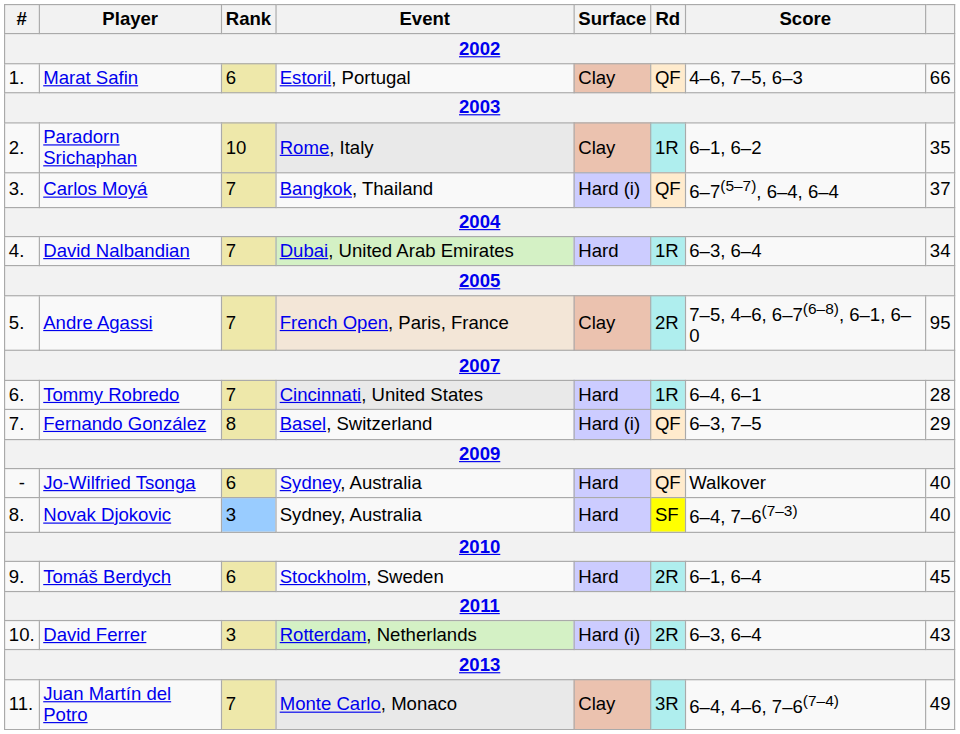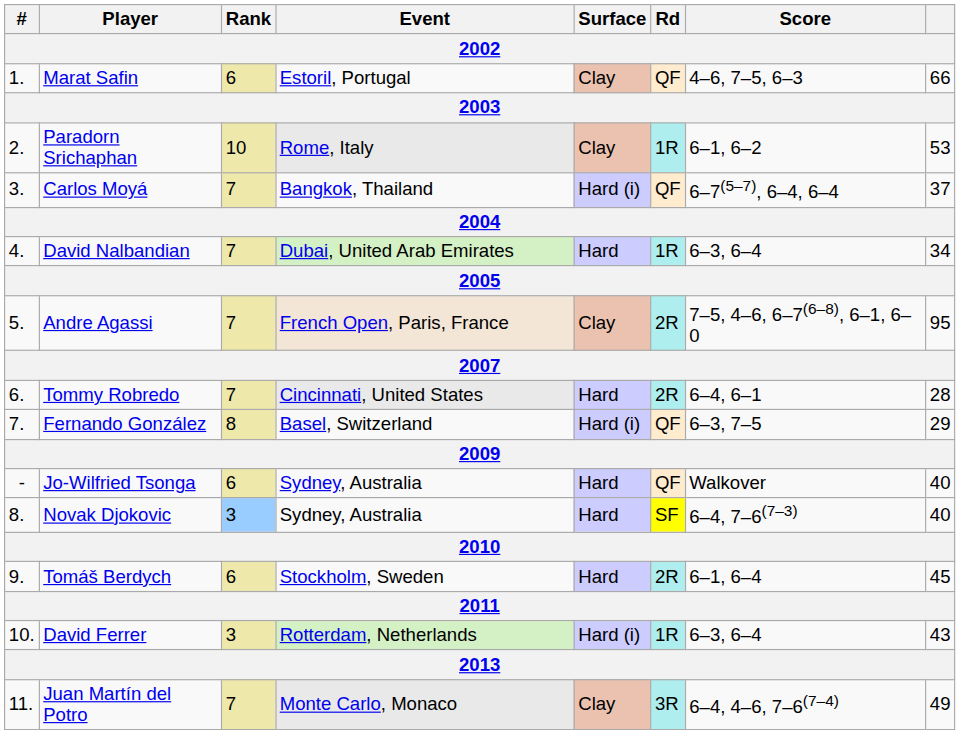 <table class="wikitable sortable">
 <tr>
 <th>#</th>
 <th width=150>Player</th>
 <th>Rank</th>
 <th width=250>Event</th>
 <th>Surface</th>
 <th>Rd</th>
 <th width=200>Score</th>
 <th></th>
 </tr>
 <tr>
 <th colspan=8><a href='#'>2002</a></th>
 </tr>
 <tr>
 <td>1.</td>
 <td> <a href='#'>Marat Safin</a></td>
 <td bgcolor=EEE8AA>6</td>
 <td><a href='#'>Estoril</a>, Portugal</td>
 <td bgcolor=#ebc2af>Clay</td>
 <td bgcolor=ffebcd>QF</td>
 <td>4–6, 7–5, 6–3</td>
 <td>66</td>
 </tr>
 <tr>
 <th colspan=8><a href='#'>2003</a></th>
 </tr>
 <tr>
 <td>2.</td>
 <td> <a href='#'>Paradorn Srichaphan</a></td>
 <td bgcolor=EEE8AA>10</td>
 <td bgcolor=e9e9e9><a href='#'>Rome</a>, Italy</td>
 <td bgcolor=#ebc2af>Clay</td>
 <td bgcolor=afeeee>1R</td>
 <td>6–1, 6–2</td>
-<td>35</td>
+<td>53</td>
 </tr>
 <tr>
 <td>3.</td>
 <td> <a href='#'>Carlos Moyá</a></td>
 <td bgcolor=EEE8AA>7</td>
 <td><a href='#'>Bangkok</a>, Thailand</td>
 <td bgcolor=CCCCFF>Hard (i)</td>
 <td bgcolor=ffebcd>QF</td>
 <td>6–7<sup>(5–7)</sup>, 6–4, 6–4</td>
 <td>37</td>
 </tr>
 <tr>
 <th colspan=8><a href='#'>2004</a></th>
 </tr>
 <tr>
 <td>4.</td>
 <td> <a href='#'>David Nalbandian</a></td>
 <td bgcolor=EEE8AA>7</td>
 <td bgcolor=d4f1c5><a href='#'>Dubai</a>, United Arab Emirates</td>
 <td bgcolor=CCCCFF>Hard</td>
 <td bgcolor=afeeee>1R</td>
 <td>6–3, 6–4</td>
 <td>34</td>
 </tr>
 <tr>
 <th colspan=8><a href='#'>2005</a></th>
 </tr>
 <tr>
 <td>5.</td>
 <td> <a href='#'>Andre Agassi</a></td>
 <td bgcolor=EEE8AA>7</td>
 <td bgcolor=f3e6d7><a href='#'>French Open</a>, Paris, France</td>
 <td bgcolor=#ebc2af>Clay</td>
 <td bgcolor=afeeee>2R</td>
 <td>7–5, 4–6, 6–7<sup>(6–8)</sup>, 6–1, 6–0</td>
 <td>95</td>
 </tr>
 <tr>
 <th colspan=8><a href='#'>2007</a></th>
 </tr>
 <tr>
 <td>6.</td>
 <td> <a href='#'>Tommy Robredo</a></td>
 <td bgcolor=EEE8AA>7</td>
 <td bgcolor=e9e9e9><a href='#'>Cincinnati</a>, United States</td>
 <td bgcolor=CCCCFF>Hard</td>
-<td bgcolor=afeeee>1R</td>
+<td bgcolor=afeeee>2R</td>
 <td>6–4, 6–1</td>
 <td>28</td>
 </tr>
 <tr>
 <td>7.</td>
 <td> <a href='#'>Fernando González</a></td>
 <td bgcolor=EEE8AA>8</td>
 <td><a href='#'>Basel</a>, Switzerland</td>
 <td bgcolor=CCCCFF>Hard (i)</td>
 <td bgcolor=ffebcd>QF</td>
 <td>6–3, 7–5</td>
 <td>29</td>
 </tr>
 <tr>
 <th colspan=8><a href='#'>2009</a></th>
 </tr>
 <tr>
 <td align=center>-</td>
 <td> <a href='#'>Jo-Wilfried Tsonga</a></td>
 <td bgcolor=EEE8AA>6</td>
 <td><a href='#'>Sydney</a>, Australia</td>
 <td bgcolor=CCCCFF>Hard</td>
 <td bgcolor=ffebcd>QF</td>
 <td>Walkover</td>
 <td>40</td>
 </tr>
 <tr>
 <td>8.</td>
 <td> <a href='#'>Novak Djokovic</a></td>
 <td bgcolor=99ccff>3</td>
 <td>Sydney, Australia</td>
 <td bgcolor=CCCCFF>Hard</td>
 <td bgcolor=yellow>SF</td>
 <td>6–4, 7–6<sup>(7–3)</sup></td>
 <td>40</td>
 </tr>
 <tr>
 <th colspan=8><a href='#'>2010</a></th>
 </tr>
 <tr>
 <td>9.</td>
 <td> <a href='#'>Tomáš Berdych</a></td>
 <td bgcolor=EEE8AA>6</td>
 <td><a href='#'>Stockholm</a>, Sweden</td>
 <td bgcolor=CCCCFF>Hard</td>
 <td bgcolor=afeeee>2R</td>
 <td>6–1, 6–4</td>
 <td>45</td>
 </tr>
 <tr>
 <th colspan=8><a href='#'>2011</a></th>
 </tr>
 <tr>
 <td>10.</td>
 <td> <a href='#'>David Ferrer</a></td>
 <td bgcolor=EEE8AA>3</td>
 <td bgcolor=d4f1c5><a href='#'>Rotterdam</a>, Netherlands</td>
 <td bgcolor=CCCCFF>Hard (i)</td>
-<td bgcolor=afeeee>2R</td>
+<td bgcolor=afeeee>1R</td>
 <td>6–3, 6–4</td>
 <td>43</td>
 </tr>
 <tr>
 <th colspan=8><a href='#'>2013</a></th>
 </tr>
 <tr>
 <td>11.</td>
 <td> <a href='#'>Juan Martín del Potro</a></td>
 <td bgcolor=EEE8AA>7</td>
 <td bgcolor=e9e9e9><a href='#'>Monte Carlo</a>, Monaco</td>
 <td bgcolor=#ebc2af>Clay</td>
 <td bgcolor=afeeee>3R</td>
 <td>6–4, 4–6, 7–6<sup>(7–4)</sup></td>
 <td>49</td>
 </tr>
 </table>
